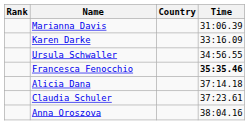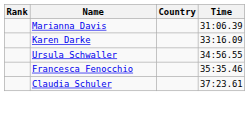 <table class="wikitable sortable">
 <tr>
 <th width=20>Rank</th>
 <th width=180>Name</th>
 <th>Country</th>
 <th>Time</th>
 </tr>
 <tr>
 <td align="center"></td>
 <td><a href='#'>Marianna Davis</a></td>
 <td></td>
 <td align="center">31:06.39</td>
 </tr>
 <tr>
 <td align="center"></td>
 <td><a href='#'>Karen Darke</a></td>
 <td></td>
 <td align="center">33:16.09</td>
 </tr>
 <tr>
 <td align="center"></td>
 <td><a href='#'>Ursula Schwaller</a></td>
 <td></td>
 <td align="center">34:56.55</td>
 </tr>
 <tr>
 <td align="center"></td>
 <td><a href='#'>Francesca Fenocchio</a></td>
 <td></td>
-<td align="center"><strong>35:35.46</strong></td>
-</tr>
-<tr>
-<td align="center"></td>
-<td><a href='#'>Alicia Dana</a></td>
-<td></td>
-<td align="center">37:14.18</td>
+<td align="center">35:35.46</td>
 </tr>
 <tr>
 <td align="center"></td>
 <td><a href='#'>Claudia Schuler</a></td>
 <td></td>
 <td align="center">37:23.61</td>
 </tr>
-<tr>
-<td align="center"></td>
-<td><a href='#'>Anna Oroszova</a></td>
-<td></td>
-<td align="center">38:04.16</td>
-</tr>
 </table>
